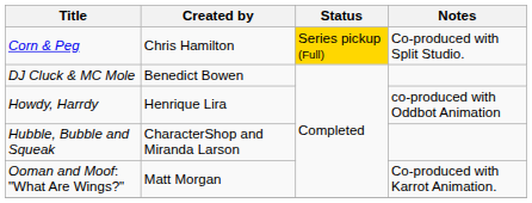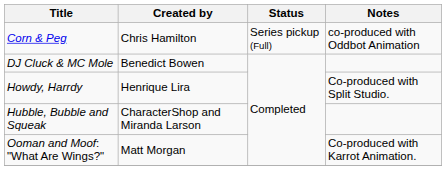 <table class="wikitable sortable">
 <tr>
 <th>Title</th>
 <th>Created by</th>
 <th>Status</th>
 <th>Notes</th>
 </tr>
 <tr>
 <td><em><a href='#'>Corn & Peg</a></em></td>
 <td>Chris Hamilton</td>
-<td style="background: gold;">Series pickup <small>(Full)</small></td>
-<td>Co-produced with Split Studio.</td>
+<td>Series pickup <small>(Full)</small></td>
+<td>co-produced with Oddbot Animation</td>
 </tr>
 <tr>
 <td><em>DJ Cluck & MC Mole</em></td>
 <td>Benedict Bowen</td>
 <td rowspan="4">Completed</td>
 <td></td>
 </tr>
 <tr>
 <td><em>Howdy, Harrdy</em></td>
 <td>Henrique Lira</td>
-<td>co-produced with Oddbot Animation</td>
+<td>Co-produced with Split Studio.</td>
 </tr>
 <tr>
 <td><em>Hubble, Bubble and Squeak</em></td>
 <td>CharacterShop and Miranda Larson</td>
 <td></td>
 </tr>
 <tr>
 <td><em>Ooman and Moof</em>: "What Are Wings?"</td>
 <td>Matt Morgan</td>
 <td>Co-produced with Karrot Animation.</td>
 </tr>
 <tr>
 </tr>
 </table>
